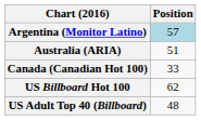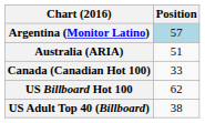 <table class="wikitable plainrowheaders sortable" style="text-align:center">
 <tr>
 <th>Chart (2016)</th>
 <th>Position</th>
 </tr>
 <tr>
 <th scope="row">Argentina (<a href='#'>Monitor Latino</a>)</th>
 <td style="background: lightblue;">57</td>
 </tr>
 <tr>
 <th scope="row">Australia (ARIA)</th>
 <td>51</td>
 </tr>
 <tr>
 <th scope="row">Canada (Canadian Hot 100)</th>
 <td>33</td>
 </tr>
 <tr>
 <th scope="row">US <em>Billboard</em> Hot 100</th>
 <td>62</td>
 </tr>
 <tr>
 <th scope="row">US Adult Top 40 (<em>Billboard</em>)</th>
-<td>48</td>
+<td>38</td>
 </tr>
 </table>
